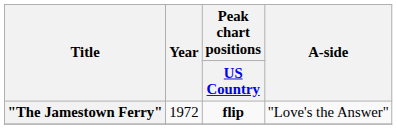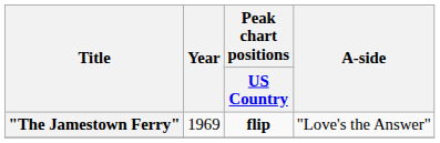 <table class="wikitable plainrowheaders" style="text-align:center;">
 <tr>
 <th scope="col" rowspan = "2">Title</th>
 <th scope="col" rowspan = "2">Year</th>
 <th scope="col" colspan="1">Peak<br>chart<br>positions</th>
 <th scope="col" rowspan = "2">A-side</th>
 </tr>
 <tr>
 <th><a href='#'>US<br>Country</a><br></th>
 </tr>
 <tr>
 <th scope = "row">"The Jamestown Ferry"</th>
-<td>1972</td>
+<td>1969</td>
 <td><strong>flip</strong></td>
 <td>"Love's the Answer"</td>
 </tr>
 <tr>
 </tr>
 </table>
